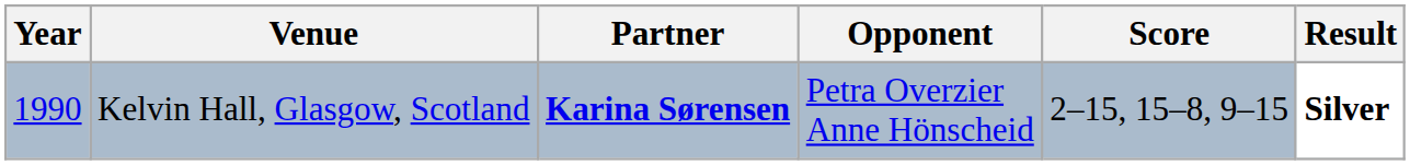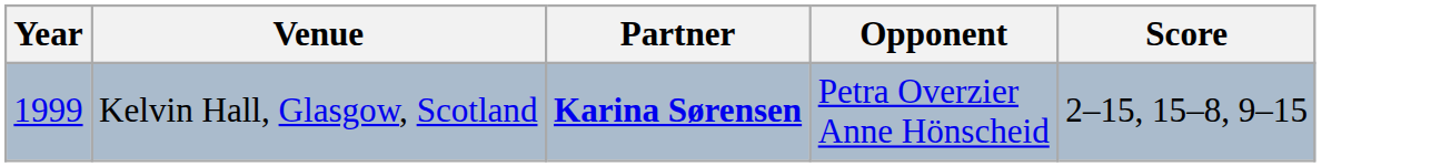 <table class="sortable wikitable" style="font-size: 90%;">
 <tr>
 <th>Year</th>
 <th>Venue</th>
 <th>Partner</th>
 <th>Opponent</th>
 <th>Score</th>
-<th>Result</th>
 </tr>
 <tr style="background:#AABBCC">
-<td align="center"><a href='#'>1990</a></td>
+<td align="center"><a href='#'>1999</a></td>
 <td align="left">Kelvin Hall, <a href='#'>Glasgow</a>, <a href='#'>Scotland</a></td>
 <td align="left"><strong> <a href='#'>Karina Sørensen</a></strong></td>
 <td align="left"> <a href='#'>Petra Overzier</a><br> <a href='#'>Anne Hönscheid</a></td>
 <td align="left">2–15, 15–8, 9–15</td>
-<td style="text-align:left; background:white"> <strong>Silver</strong></td>
 </tr>
 </table>
